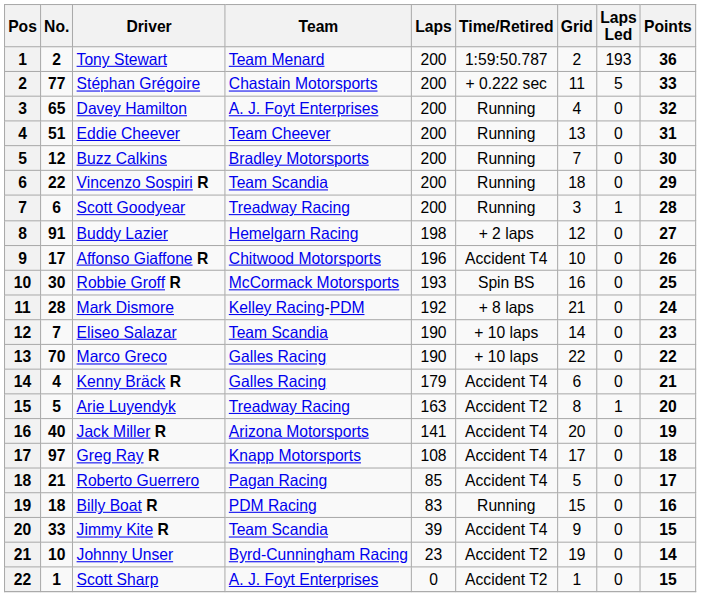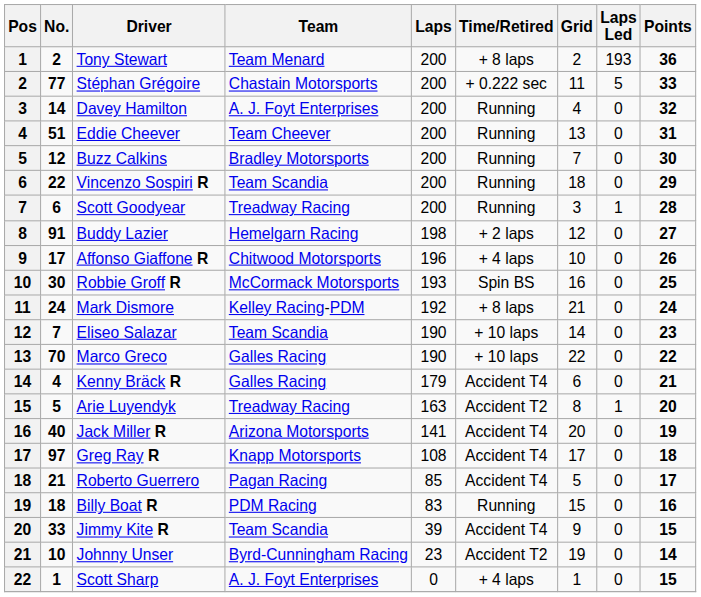 <table class="wikitable" style="font-size:95%;">
 <tr>
 <th>Pos</th>
 <th>No.</th>
 <th>Driver</th>
 <th>Team</th>
 <th>Laps</th>
 <th>Time/Retired</th>
 <th>Grid</th>
 <th>Laps<br>Led</th>
 <th>Points</th>
 </tr>
 <tr>
 <th>1</th>
 <td align=center><strong>2</strong></td>
 <td> <a href='#'>Tony Stewart</a></td>
 <td><a href='#'>Team Menard</a></td>
 <td align=center>200</td>
-<td align=center>1:59:50.787</td>
+<td align=center>+ 8 laps</td>
 <td align=center>2</td>
 <td align=center>193</td>
 <td align=center><strong>36</strong></td>
 </tr>
 <tr>
 <th>2</th>
 <td align="center"><strong>77</strong></td>
 <td> <a href='#'>Stéphan Grégoire</a></td>
 <td><a href='#'>Chastain Motorsports</a></td>
 <td align=center>200</td>
 <td align=center>+ 0.222 sec</td>
 <td align=center>11</td>
 <td align=center>5</td>
 <td align=center><strong>33</strong></td>
 </tr>
 <tr>
 <th>3</th>
-<td align=center><strong>65</strong></td>
+<td align=center><strong>14</strong></td>
 <td> <a href='#'>Davey Hamilton</a></td>
 <td><a href='#'>A. J. Foyt Enterprises</a></td>
 <td align=center>200</td>
 <td align=center>Running</td>
 <td align=center>4</td>
 <td align=center>0</td>
 <td align=center><strong>32</strong></td>
 </tr>
 <tr>
 <th>4</th>
 <td align=center><strong>51</strong></td>
 <td> <a href='#'>Eddie Cheever</a></td>
 <td><a href='#'>Team Cheever</a></td>
 <td align=center>200</td>
 <td align=center>Running</td>
 <td align=center>13</td>
 <td align=center>0</td>
 <td align=center><strong>31</strong></td>
 </tr>
 <tr>
 <th>5</th>
 <td align=center><strong>12</strong></td>
 <td> <a href='#'>Buzz Calkins</a></td>
 <td><a href='#'>Bradley Motorsports</a></td>
 <td align=center>200</td>
 <td align=center>Running</td>
 <td align=center>7</td>
 <td align=center>0</td>
 <td align=center><strong>30</strong></td>
 </tr>
 <tr>
 <th>6</th>
 <td align=center><strong>22</strong></td>
 <td> <a href='#'>Vincenzo Sospiri</a> <strong><span>R</span></strong>   </td>
 <td><a href='#'>Team Scandia</a></td>
 <td align=center>200</td>
 <td align=center>Running</td>
 <td align=center>18</td>
 <td align=center>0</td>
 <td align=center><strong>29</strong></td>
 </tr>
 <tr>
 <th>7</th>
 <td align="center"><strong>6</strong></td>
 <td> <a href='#'>Scott Goodyear</a></td>
 <td><a href='#'>Treadway Racing</a></td>
 <td align=center>200</td>
 <td align=center>Running</td>
 <td align=center>3</td>
 <td align=center>1</td>
 <td align=center><strong>28</strong></td>
 </tr>
 <tr>
 <th>8</th>
 <td align=center><strong>91</strong></td>
 <td> <a href='#'>Buddy Lazier</a></td>
 <td><a href='#'>Hemelgarn Racing</a></td>
 <td align=center>198</td>
 <td align=center>+ 2 laps</td>
 <td align=center>12</td>
 <td align=center>0</td>
 <td align=center><strong>27</strong></td>
 </tr>
 <tr>
 <th>9</th>
 <td align=center><strong>17</strong></td>
 <td> <a href='#'>Affonso Giaffone</a> <strong><span>R</span></strong></td>
 <td><a href='#'>Chitwood Motorsports</a></td>
 <td align=center>196</td>
-<td align=center>Accident T4</td>
+<td align=center>+ 4 laps</td>
 <td align=center>10</td>
 <td align=center>0</td>
 <td align=center><strong>26</strong></td>
 </tr>
 <tr>
 <th>10</th>
 <td align=center><strong>30</strong></td>
 <td> <a href='#'>Robbie Groff</a> <strong><span>R</span></strong></td>
 <td><a href='#'>McCormack Motorsports</a></td>
 <td align=center>193</td>
 <td align=center>Spin BS</td>
 <td align=center>16</td>
 <td align=center>0</td>
 <td align=center><strong>25</strong></td>
 </tr>
 <tr>
 <th>11</th>
-<td align=center><strong>28</strong></td>
+<td align=center><strong>24</strong></td>
 <td> <a href='#'>Mark Dismore</a></td>
 <td><a href='#'>Kelley Racing</a>-<a href='#'>PDM</a></td>
 <td align=center>192</td>
 <td align=center>+ 8 laps</td>
 <td align=center>21</td>
 <td align=center>0</td>
 <td align=center><strong>24</strong></td>
 </tr>
 <tr>
 <th>12</th>
 <td align=center><strong>7</strong></td>
 <td> <a href='#'>Eliseo Salazar</a></td>
 <td><a href='#'>Team Scandia</a></td>
 <td align=center>190</td>
 <td align=center>+ 10 laps</td>
 <td align=center>14</td>
 <td align=center>0</td>
 <td align=center><strong>23</strong></td>
 </tr>
 <tr>
 <th>13</th>
 <td align=center><strong>70</strong></td>
 <td> <a href='#'>Marco Greco</a></td>
 <td><a href='#'>Galles Racing</a></td>
 <td align=center>190</td>
 <td align=center>+ 10 laps</td>
 <td align=center>22</td>
 <td align=center>0</td>
 <td align=center><strong>22</strong></td>
 </tr>
 <tr>
 <th>14</th>
 <td align=center><strong>4</strong></td>
 <td> <a href='#'>Kenny Bräck</a> <strong><span>R</span></strong></td>
 <td><a href='#'>Galles Racing</a></td>
 <td align=center>179</td>
 <td align=center>Accident T4</td>
 <td align=center>6</td>
 <td align=center>0</td>
 <td align=center><strong>21</strong></td>
 </tr>
 <tr>
 <th>15</th>
 <td align=center><strong>5</strong></td>
 <td> <a href='#'>Arie Luyendyk</a></td>
 <td><a href='#'>Treadway Racing</a></td>
 <td align=center>163</td>
 <td align=center>Accident T2</td>
 <td align=center>8</td>
 <td align=center>1</td>
 <td align=center><strong>20</strong></td>
 </tr>
 <tr>
 <th>16</th>
 <td align=center><strong>40</strong></td>
 <td> <a href='#'>Jack Miller</a> <strong><span>R</span></strong></td>
 <td><a href='#'>Arizona Motorsports</a></td>
 <td align=center>141</td>
 <td align=center>Accident T4</td>
 <td align=center>20</td>
 <td align=center>0</td>
 <td align=center><strong>19</strong></td>
 </tr>
 <tr>
 <th>17</th>
 <td align=center><strong>97</strong></td>
 <td> <a href='#'>Greg Ray</a> <strong><span>R</span></strong></td>
 <td><a href='#'>Knapp Motorsports</a></td>
 <td align=center>108</td>
 <td align=center>Accident T4</td>
 <td align=center>17</td>
 <td align=center>0</td>
 <td align=center><strong>18</strong></td>
 </tr>
 <tr>
 <th>18</th>
 <td align=center><strong>21</strong></td>
 <td> <a href='#'>Roberto Guerrero</a></td>
 <td><a href='#'>Pagan Racing</a></td>
 <td align=center>85</td>
 <td align=center>Accident T4</td>
 <td align=center>5</td>
 <td align=center>0</td>
 <td align=center><strong>17</strong></td>
 </tr>
 <tr>
 <th>19</th>
 <td align=center><strong>18</strong></td>
 <td> <a href='#'>Billy Boat</a> <strong><span>R</span></strong></td>
 <td><a href='#'>PDM Racing</a></td>
 <td align=center>83</td>
 <td align=center>Running</td>
 <td align=center>15</td>
 <td align=center>0</td>
 <td align=center><strong>16</strong></td>
 </tr>
 <tr>
 <th>20</th>
 <td align=center><strong>33</strong></td>
 <td> <a href='#'>Jimmy Kite</a> <strong><span>R</span></strong></td>
 <td><a href='#'>Team Scandia</a></td>
 <td align=center>39</td>
 <td align=center>Accident T4</td>
 <td align=center>9</td>
 <td align=center>0</td>
 <td align=center><strong>15</strong></td>
 </tr>
 <tr>
 <th>21</th>
 <td align=center><strong>10</strong></td>
 <td> <a href='#'>Johnny Unser</a></td>
 <td><a href='#'>Byrd-Cunningham Racing</a></td>
 <td align=center>23</td>
 <td align=center>Accident T2</td>
 <td align=center>19</td>
 <td align=center>0</td>
 <td align=center><strong>14</strong></td>
 </tr>
 <tr>
 <th>22</th>
 <td align=center><strong>1</strong></td>
 <td> <a href='#'>Scott Sharp</a></td>
 <td><a href='#'>A. J. Foyt Enterprises</a></td>
 <td align=center>0</td>
-<td align=center>Accident T2</td>
+<td align=center>+ 4 laps</td>
 <td align=center>1</td>
 <td align=center>0</td>
 <td align=center><strong>15</strong></td>
 </tr>
 <tr>
 </tr>
 </table>
